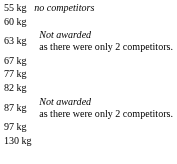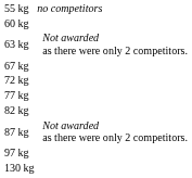 <table>
 <tr>
 <td>55 kg</td>
 <td colspan=3><em>no competitors</em></td>
 </tr>
 <tr>
 <td>60 kg<br></td>
 <td></td>
 <td></td>
 <td></td>
 </tr>
 <tr>
 <td>63 kg<br></td>
 <td></td>
 <td></td>
 <td><em>Not awarded</em><br><span>as there were only 2 competitors.</span></td>
 </tr>
 <tr>
 <td>67 kg<br></td>
+<td></td>
+<td></td>
+<td></td>
+</tr>
+<tr>
+<td>72 kg<br></td>
 <td></td>
 <td></td>
 <td></td>
 </tr>
 <tr>
 <td>77 kg<br></td>
 <td></td>
 <td></td>
 <td></td>
 </tr>
 <tr>
 <td>82 kg<br></td>
 <td></td>
 <td></td>
 <td></td>
 </tr>
 <tr>
 <td>87 kg<br></td>
 <td></td>
 <td></td>
 <td><em>Not awarded</em><br><span>as there were only 2 competitors.</span></td>
 </tr>
 <tr>
 <td>97 kg<br></td>
 <td></td>
 <td></td>
 <td></td>
 </tr>
 <tr>
 <td>130 kg<br></td>
 <td></td>
 <td></td>
 <td></td>
 </tr>
 </table>
